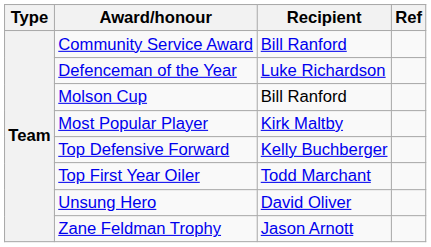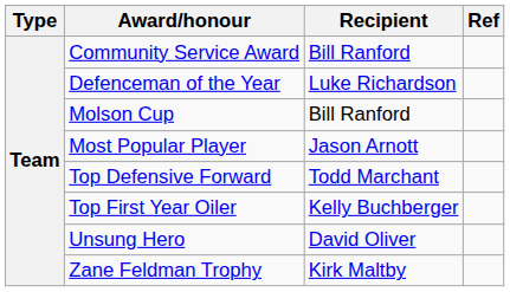 <table class="wikitable">
 <tr>
 <th scope="col">Type</th>
 <th scope="col">Award/honour</th>
 <th scope="col">Recipient</th>
 <th scope="col">Ref</th>
 </tr>
 <tr>
 <th scope="row" rowspan="9">Team</th>
 <td><a href='#'>Community Service Award</a></td>
 <td><a href='#'>Bill Ranford</a></td>
 <td></td>
 </tr>
 <tr>
 <td><a href='#'>Defenceman of the Year</a></td>
 <td><a href='#'>Luke Richardson</a></td>
 <td></td>
 </tr>
 <tr>
 <td><a href='#'>Molson Cup</a></td>
 <td>Bill Ranford</td>
 <td></td>
 </tr>
 <tr>
 <td><a href='#'>Most Popular Player</a></td>
-<td><a href='#'>Kirk Maltby</a></td>
+<td><a href='#'>Jason Arnott</a></td>
 <td></td>
 </tr>
 <tr>
 <td><a href='#'>Top Defensive Forward</a></td>
-<td><a href='#'>Kelly Buchberger</a></td>
+<td><a href='#'>Todd Marchant</a></td>
 <td></td>
 </tr>
 <tr>
 <td><a href='#'>Top First Year Oiler</a></td>
-<td><a href='#'>Todd Marchant</a></td>
+<td><a href='#'>Kelly Buchberger</a></td>
 <td></td>
 </tr>
 <tr>
 <td><a href='#'>Unsung Hero</a></td>
 <td><a href='#'>David Oliver</a></td>
 <td></td>
 </tr>
 <tr>
 <td><a href='#'>Zane Feldman Trophy</a></td>
-<td><a href='#'>Jason Arnott</a></td>
+<td><a href='#'>Kirk Maltby</a></td>
 <td></td>
 </tr>
 </table>
